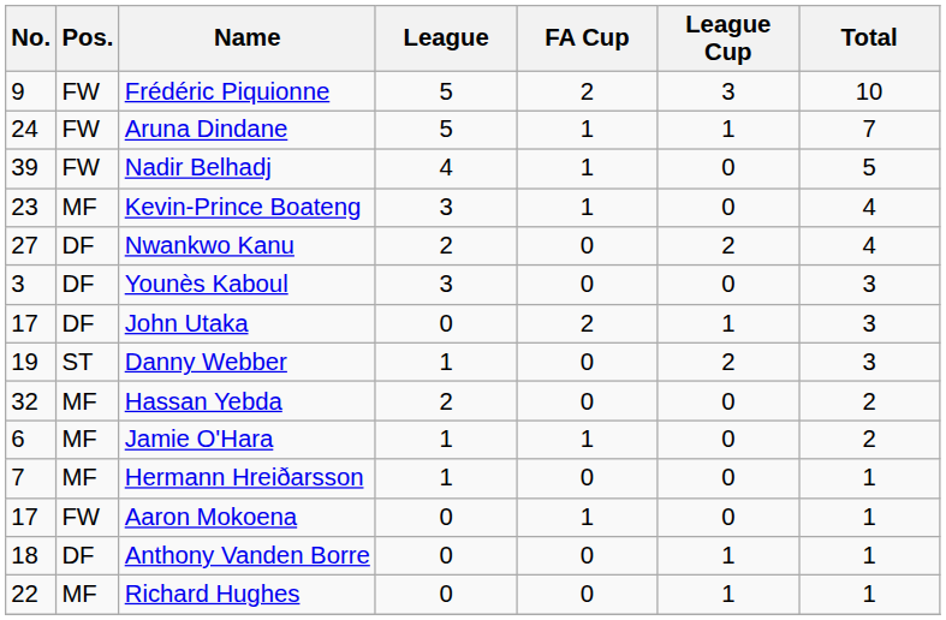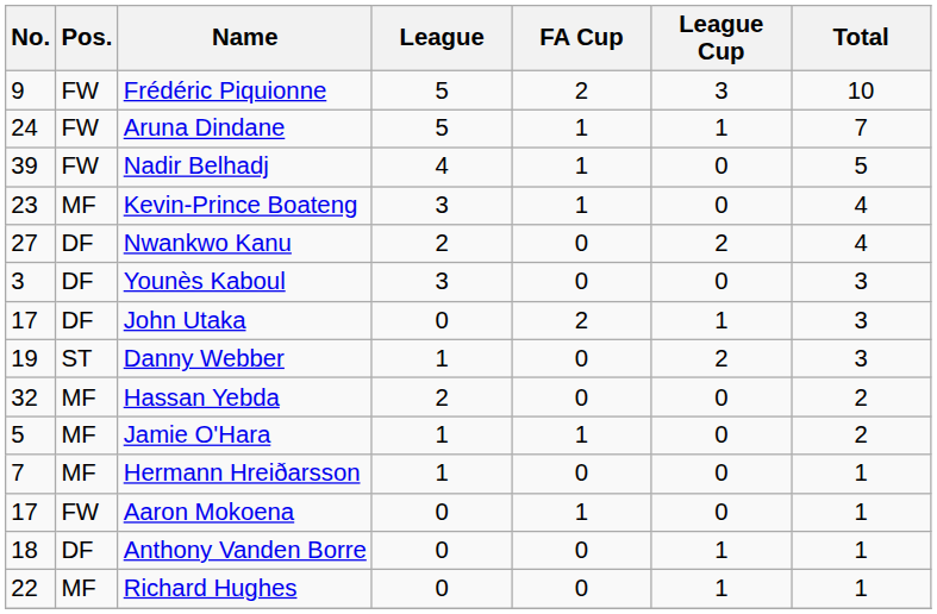 <table class="wikitable" style="text-align:center">
 <tr>
 <th>No.</th>
 <th>Pos.</th>
 <th>Name</th>
 <th colspan="1" width="85">League</th>
 <th colspan="1" width="85">FA Cup</th>
 <th colspan="1" width="85">League Cup</th>
 <th colspan="1" width="85">Total</th>
 </tr>
 <tr>
 <td align="left">9</td>
 <td align="left">FW</td>
 <td align="left"> <a href='#'>Frédéric Piquionne</a></td>
 <td>5</td>
 <td>2</td>
 <td>3</td>
 <td>10</td>
 </tr>
 <tr>
 <td align="left">24</td>
 <td align="left">FW</td>
 <td align="left"> <a href='#'>Aruna Dindane</a></td>
 <td>5</td>
 <td>1</td>
 <td>1</td>
 <td>7</td>
 </tr>
 <tr>
 <td align="left">39</td>
 <td align="left">FW</td>
 <td align="left"> <a href='#'>Nadir Belhadj</a></td>
 <td>4</td>
 <td>1</td>
 <td>0</td>
 <td>5</td>
 </tr>
 <tr>
 <td align="left">23</td>
 <td align="left">MF</td>
 <td align="left"> <a href='#'>Kevin-Prince Boateng</a></td>
 <td>3</td>
 <td>1</td>
 <td>0</td>
 <td>4</td>
 </tr>
 <tr>
 <td align="left">27</td>
 <td align="left">DF</td>
 <td align="left"> <a href='#'>Nwankwo Kanu</a></td>
 <td>2</td>
 <td>0</td>
 <td>2</td>
 <td>4</td>
 </tr>
 <tr>
 <td align="left">3</td>
 <td align="left">DF</td>
 <td align="left"> <a href='#'>Younès Kaboul</a></td>
 <td>3</td>
 <td>0</td>
 <td>0</td>
 <td>3</td>
 </tr>
 <tr>
 <td align="left">17</td>
 <td align="left">DF</td>
 <td align="left"> <a href='#'>John Utaka</a></td>
 <td>0</td>
 <td>2</td>
 <td>1</td>
 <td>3</td>
 </tr>
 <tr>
 <td align="left">19</td>
 <td align="left">ST</td>
 <td align="left"> <a href='#'>Danny Webber</a></td>
 <td>1</td>
 <td>0</td>
 <td>2</td>
 <td>3</td>
 </tr>
 <tr>
 <td align="left">32</td>
 <td align="left">MF</td>
 <td align="left"> <a href='#'>Hassan Yebda</a></td>
 <td>2</td>
 <td>0</td>
 <td>0</td>
 <td>2</td>
 </tr>
 <tr>
-<td align="left">6</td>
+<td align="left">5</td>
 <td align="left">MF</td>
 <td align="left"> <a href='#'>Jamie O'Hara</a></td>
 <td>1</td>
 <td>1</td>
 <td>0</td>
 <td>2</td>
 </tr>
 <tr>
 <td align="left">7</td>
 <td align="left">MF</td>
 <td align="left"> <a href='#'>Hermann Hreiðarsson</a></td>
 <td>1</td>
 <td>0</td>
 <td>0</td>
 <td>1</td>
 </tr>
 <tr>
 <td align="left">17</td>
 <td align="left">FW</td>
 <td align="left"> <a href='#'>Aaron Mokoena</a></td>
 <td>0</td>
 <td>1</td>
 <td>0</td>
 <td>1</td>
 </tr>
 <tr>
 <td align="left">18</td>
 <td align="left">DF</td>
 <td align="left"> <a href='#'>Anthony Vanden Borre</a></td>
 <td>0</td>
 <td>0</td>
 <td>1</td>
 <td>1</td>
 </tr>
 <tr>
 <td align="left">22</td>
 <td align="left">MF</td>
 <td align="left"> <a href='#'>Richard Hughes</a></td>
 <td>0</td>
 <td>0</td>
 <td>1</td>
 <td>1</td>
 </tr>
 <tr>
 </tr>
 </table>
